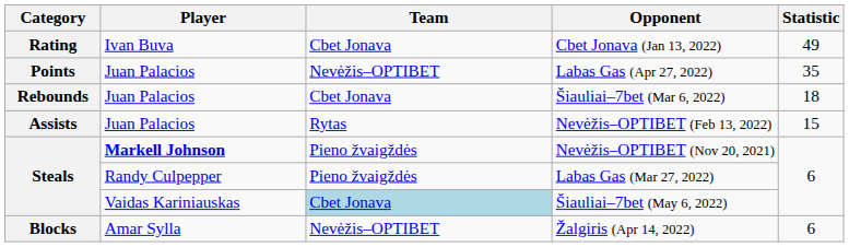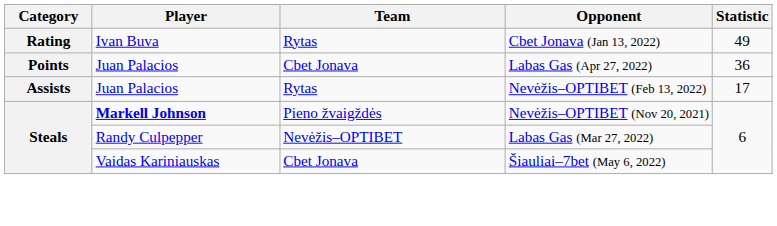 <table class="wikitable">
 <tr>
 <th width=85>Category</th>
 <th width=190>Player</th>
 <th width=230>Team</th>
 <th>Opponent</th>
 <th width=50>Statistic</th>
 </tr>
 <tr>
 <th>Rating</th>
 <td> <a href='#'>Ivan Buva</a></td>
-<td><a href='#'>Cbet Jonava</a></td>
+<td><a href='#'>Rytas</a></td>
 <td><a href='#'>Cbet Jonava</a> <small>(Jan 13, 2022)</small></td>
 <td style="text-align: center;">49</td>
 </tr>
 <tr>
 <th>Points</th>
 <td> <a href='#'>Juan Palacios</a></td>
-<td><a href='#'>Nevėžis–OPTIBET</a></td>
+<td><a href='#'>Cbet Jonava</a></td>
 <td><a href='#'>Labas Gas</a> <small>(Apr 27, 2022)</small></td>
-<td style="text-align: center;">35</td>
-</tr>
-<tr>
-<th>Rebounds</th>
-<td> <a href='#'>Juan Palacios</a></td>
-<td><a href='#'>Cbet Jonava</a></td>
-<td><a href='#'>Šiauliai–7bet</a> <small>(Mar 6, 2022)</small></td>
-<td style="text-align: center;">18</td>
+<td style="text-align: center;">36</td>
 </tr>
 <tr>
 <th>Assists</th>
 <td> <a href='#'>Juan Palacios</a></td>
 <td><a href='#'>Rytas</a></td>
 <td><a href='#'>Nevėžis–OPTIBET</a> <small>(Feb 13, 2022)</small></td>
-<td style="text-align: center;">15</td>
+<td style="text-align: center;">17</td>
 </tr>
 <tr>
 <th rowspan="3">Steals</th>
 <td><strong> <a href='#'>Markell Johnson</a></strong></td>
 <td><a href='#'>Pieno žvaigždės</a></td>
 <td><a href='#'>Nevėžis–OPTIBET</a> <small>(Nov 20, 2021)</small></td>
 <td rowspan="3" style="text-align: center;">6</td>
 </tr>
 <tr>
 <td> <a href='#'>Randy Culpepper</a></td>
-<td><a href='#'>Pieno žvaigždės</a></td>
+<td><a href='#'>Nevėžis–OPTIBET</a></td>
 <td><a href='#'>Labas Gas</a> <small>(Mar 27, 2022)</small></td>
 </tr>
 <tr>
 <td> <a href='#'>Vaidas Kariniauskas</a></td>
-<td style="background: lightblue;"><a href='#'>Cbet Jonava</a></td>
+<td><a href='#'>Cbet Jonava</a></td>
 <td><a href='#'>Šiauliai–7bet</a> <small>(May 6, 2022)</small></td>
 </tr>
-<tr>
-<th>Blocks</th>
-<td> <a href='#'>Amar Sylla</a></td>
-<td><a href='#'>Nevėžis–OPTIBET</a></td>
-<td><a href='#'>Žalgiris</a> <small>(Apr 14, 2022)</small></td>
-<td style="text-align: center;">6</td>
-</tr>
 </table>
